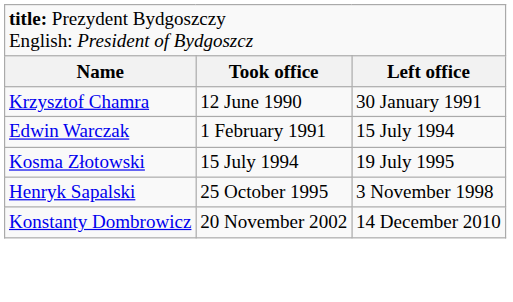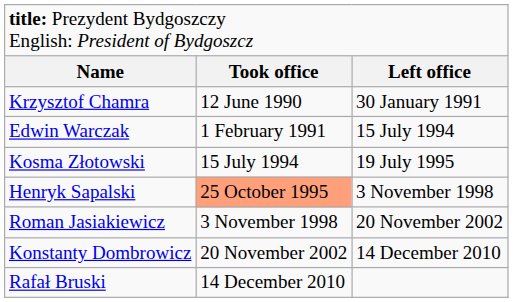 <table class=wikitable>
 <tr>
 <td colspan=3><strong>title:</strong> Prezydent Bydgoszczy <br>English: <em>President of Bydgoszcz</em></td>
 </tr>
 <tr>
 <th>Name</th>
 <th>Took office</th>
 <th>Left office</th>
 </tr>
 <tr>
 <td><a href='#'>Krzysztof Chamra</a></td>
 <td>12 June 1990</td>
 <td>30 January 1991</td>
 </tr>
 <tr>
 <td><a href='#'>Edwin Warczak</a></td>
 <td>1 February 1991</td>
 <td>15 July 1994</td>
 </tr>
 <tr>
 <td><a href='#'>Kosma Złotowski</a></td>
 <td>15 July 1994</td>
 <td>19 July 1995</td>
 </tr>
 <tr>
 <td><a href='#'>Henryk Sapalski</a></td>
-<td>25 October 1995</td>
+<td style="background: lightsalmon;">25 October 1995</td>
 <td>3 November 1998</td>
+</tr>
+<tr>
+<td><a href='#'>Roman Jasiakiewicz</a></td>
+<td>3 November 1998</td>
+<td>20 November 2002</td>
 </tr>
 <tr>
 <td><a href='#'>Konstanty Dombrowicz</a></td>
 <td>20 November 2002</td>
 <td>14 December 2010</td>
 </tr>
+<tr>
+<td><a href='#'>Rafał Bruski</a></td>
+<td>14 December 2010</td>
+<td></td>
+</tr>
 </table>
